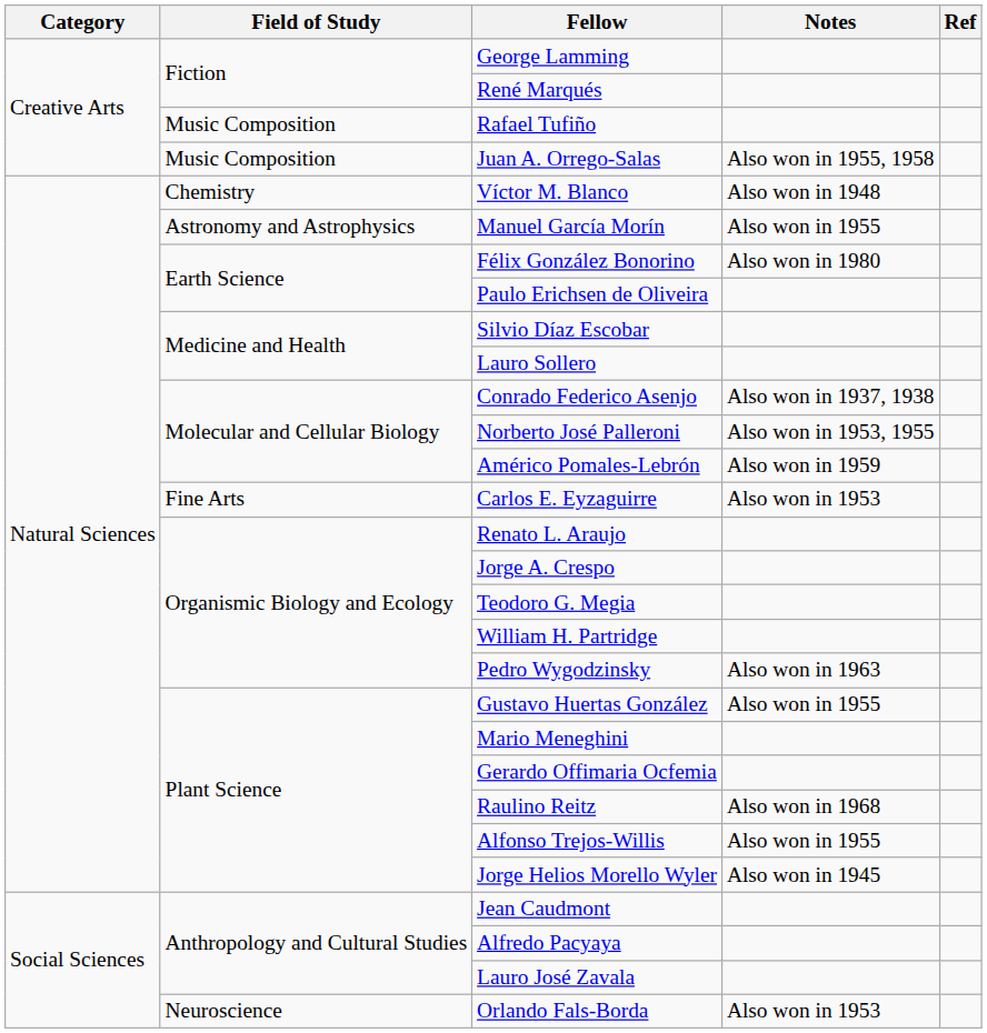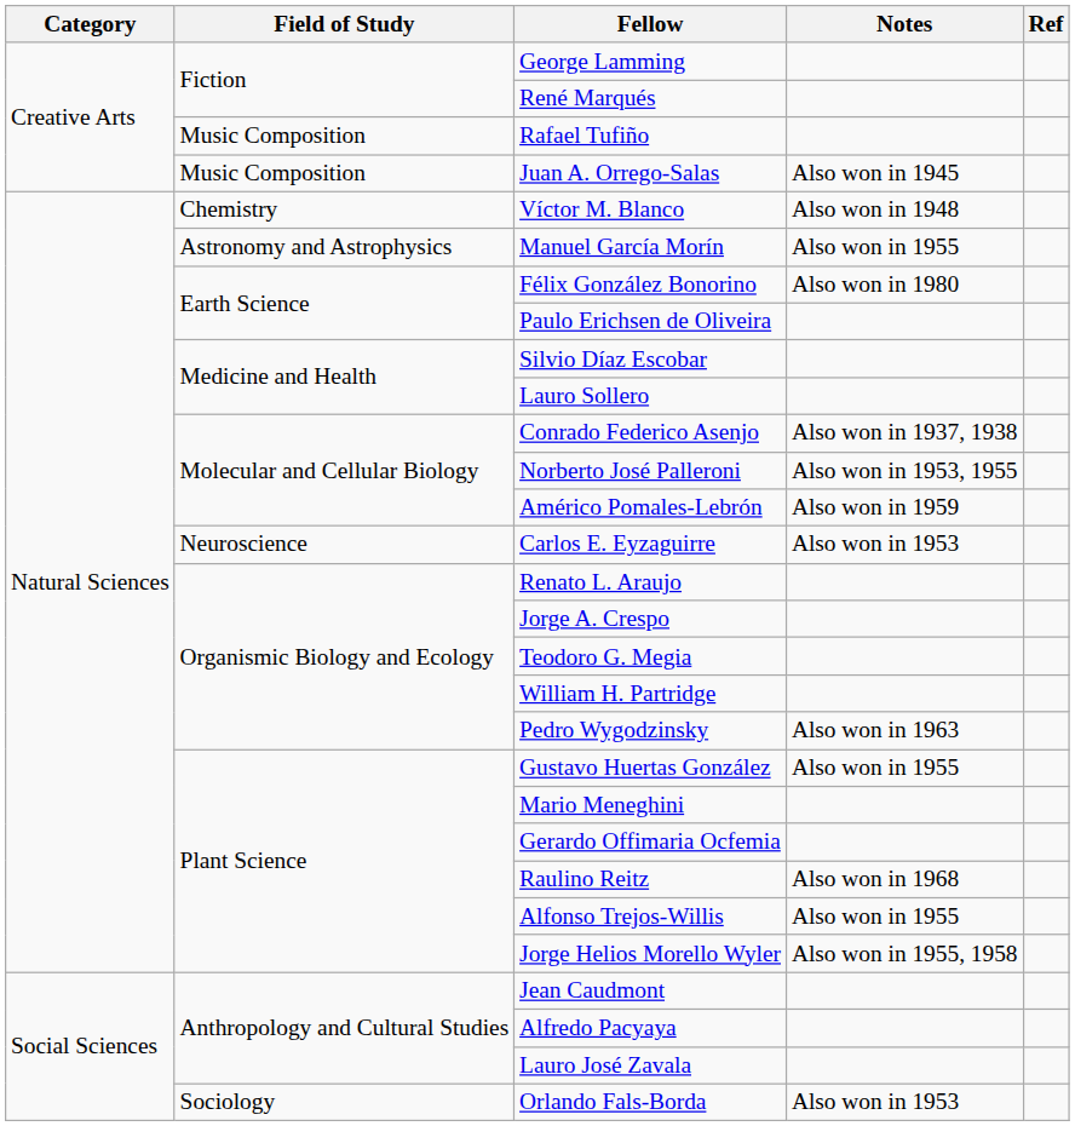 <table class="wikitable sortable">
 <tr>
 <th>Category</th>
 <th>Field of Study</th>
 <th>Fellow</th>
 <th>Notes</th>
 <th class="unsortable">Ref</th>
 </tr>
 <tr>
 <td rowspan="4">Creative Arts</td>
 <td rowspan="2">Fiction</td>
 <td><a href='#'>George Lamming</a></td>
 <td></td>
 <td></td>
 </tr>
 <tr>
 <td><a href='#'>René Marqués</a></td>
 <td></td>
 <td></td>
 </tr>
 <tr>
 <td>Music Composition</td>
 <td><a href='#'>Rafael Tufiño</a></td>
 <td></td>
 <td></td>
 </tr>
 <tr>
 <td>Music Composition</td>
 <td><a href='#'>Juan A. Orrego-Salas</a></td>
-<td>Also won in 1955, 1958</td>
+<td>Also won in 1945</td>
 <td></td>
 </tr>
 <tr>
 <td rowspan="21">Natural Sciences</td>
 <td>Chemistry</td>
 <td><a href='#'>Víctor M. Blanco</a></td>
 <td>Also won in 1948</td>
 <td></td>
 </tr>
 <tr>
 <td>Astronomy and Astrophysics</td>
 <td><a href='#'>Manuel García Morín</a></td>
 <td>Also won in 1955</td>
 <td></td>
 </tr>
 <tr>
 <td rowspan="2">Earth Science</td>
 <td><a href='#'>Félix González Bonorino</a></td>
 <td>Also won in 1980</td>
 <td></td>
 </tr>
 <tr>
 <td><a href='#'>Paulo Erichsen de Oliveira</a></td>
 <td></td>
 <td></td>
 </tr>
 <tr>
 <td rowspan="2">Medicine and Health</td>
 <td><a href='#'>Silvio Díaz Escobar</a></td>
 <td></td>
 <td></td>
 </tr>
 <tr>
 <td><a href='#'>Lauro Sollero</a> </td>
 <td></td>
 <td></td>
 </tr>
 <tr>
 <td rowspan="3">Molecular and Cellular Biology</td>
 <td><a href='#'>Conrado Federico Asenjo</a></td>
 <td>Also won in 1937, 1938</td>
 <td></td>
 </tr>
 <tr>
 <td><a href='#'>Norberto José Palleroni</a></td>
 <td>Also won in 1953, 1955</td>
 <td></td>
 </tr>
 <tr>
 <td><a href='#'>Américo Pomales-Lebrón</a></td>
 <td>Also won in 1959</td>
 <td></td>
 </tr>
 <tr>
-<td>Fine Arts</td>
+<td>Neuroscience</td>
 <td><a href='#'>Carlos E. Eyzaguirre</a> </td>
 <td>Also won in 1953</td>
 <td></td>
 </tr>
 <tr>
 <td rowspan="5">Organismic Biology and Ecology</td>
 <td><a href='#'>Renato L. Araujo</a></td>
 <td></td>
 <td></td>
 </tr>
 <tr>
 <td><a href='#'>Jorge A. Crespo</a></td>
 <td></td>
 <td></td>
 </tr>
 <tr>
 <td><a href='#'>Teodoro G. Megia</a></td>
 <td></td>
 <td></td>
 </tr>
 <tr>
 <td><a href='#'>William H. Partridge</a></td>
 <td></td>
 <td></td>
 </tr>
 <tr>
 <td><a href='#'>Pedro Wygodzinsky</a></td>
 <td>Also won in 1963</td>
 <td></td>
 </tr>
 <tr>
 <td rowspan="6">Plant Science</td>
 <td><a href='#'>Gustavo Huertas González</a></td>
 <td>Also won in 1955</td>
 <td></td>
 </tr>
 <tr>
 <td><a href='#'>Mario Meneghini</a></td>
 <td></td>
 <td></td>
 </tr>
 <tr>
 <td><a href='#'>Gerardo Offimaria Ocfemia</a> </td>
 <td></td>
 <td></td>
 </tr>
 <tr>
 <td><a href='#'>Raulino Reitz</a>  </td>
 <td>Also won in 1968</td>
 <td></td>
 </tr>
 <tr>
 <td><a href='#'>Alfonso Trejos-Willis</a> </td>
 <td>Also won in 1955</td>
 <td></td>
 </tr>
 <tr>
 <td><a href='#'>Jorge Helios Morello Wyler</a></td>
-<td>Also won in 1945</td>
+<td>Also won in 1955, 1958</td>
 <td></td>
 </tr>
 <tr>
 <td rowspan="4">Social Sciences</td>
 <td rowspan="3">Anthropology and Cultural Studies</td>
 <td><a href='#'>Jean Caudmont</a></td>
 <td></td>
 <td></td>
 </tr>
 <tr>
 <td><a href='#'>Alfredo Pacyaya</a></td>
 <td></td>
 <td></td>
 </tr>
 <tr>
 <td><a href='#'>Lauro José Zavala</a></td>
 <td></td>
 <td></td>
 </tr>
 <tr>
-<td>Neuroscience</td>
+<td>Sociology</td>
 <td><a href='#'>Orlando Fals-Borda</a></td>
 <td>Also won in 1953</td>
 <td></td>
 </tr>
 </table>
